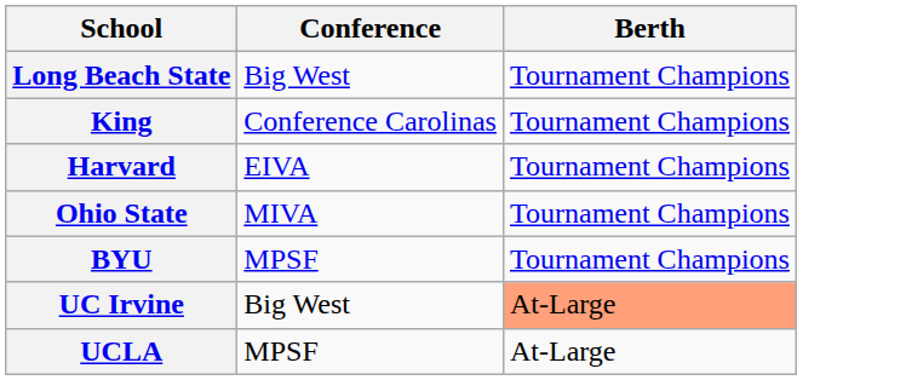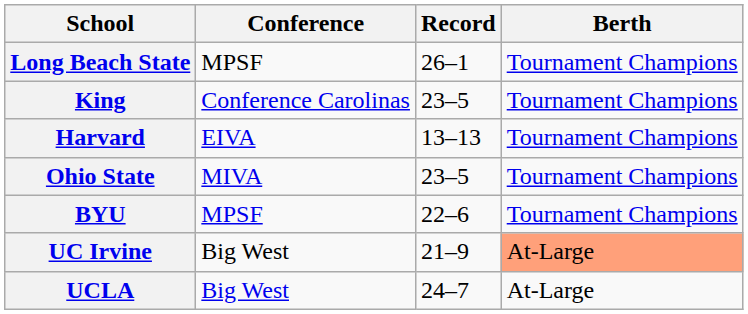 <table class="wikitable sortable plainrowheaders">
 <tr>
 <th scope="col">School</th>
 <th scope="col">Conference</th>
+<th scope="col">Record</th>
 <th scope="col">Berth</th>
 </tr>
 <tr>
 <th scope="row"><a href='#'>Long Beach State</a></th>
-<td><a href='#'>Big West</a></td>
+<td>MPSF</td>
+<td>26–1</td>
 <td><a href='#'>Tournament Champions</a></td>
 </tr>
 <tr>
 <th scope="row"><a href='#'>King</a></th>
 <td><a href='#'>Conference Carolinas</a></td>
+<td>23–5</td>
 <td><a href='#'>Tournament Champions</a></td>
 </tr>
 <tr>
 <th scope="row"><a href='#'>Harvard</a></th>
 <td><a href='#'>EIVA</a></td>
+<td>13–13</td>
 <td><a href='#'>Tournament Champions</a></td>
 </tr>
 <tr>
 <th scope="row"><a href='#'>Ohio State</a></th>
 <td><a href='#'>MIVA</a></td>
+<td>23–5</td>
 <td><a href='#'>Tournament Champions</a></td>
 </tr>
 <tr>
 <th scope="row"><a href='#'>BYU</a></th>
 <td><a href='#'>MPSF</a></td>
+<td>22–6</td>
 <td><a href='#'>Tournament Champions</a></td>
 </tr>
 <tr>
 <th scope="row"><a href='#'>UC Irvine</a></th>
 <td>Big West</td>
+<td>21–9</td>
 <td style="background: lightsalmon;">At-Large</td>
 </tr>
 <tr>
 <th scope="row"><a href='#'>UCLA</a></th>
-<td>MPSF</td>
+<td><a href='#'>Big West</a></td>
+<td>24–7</td>
 <td>At-Large</td>
 </tr>
 </table>
